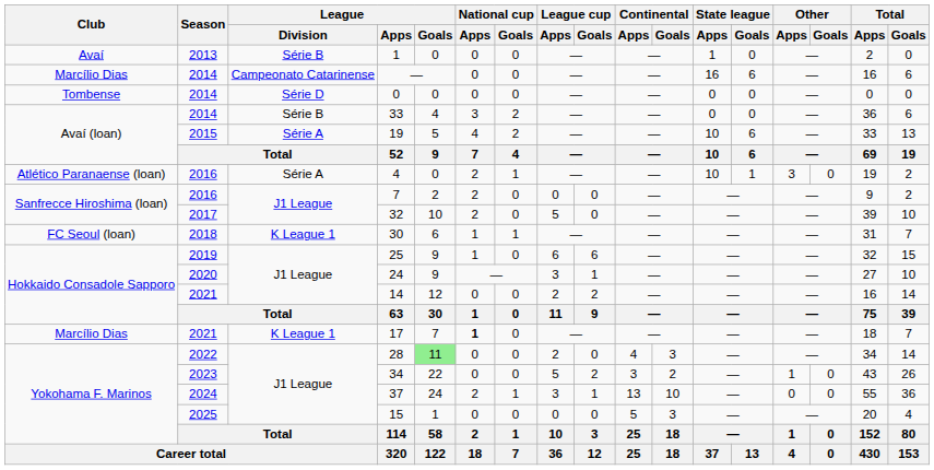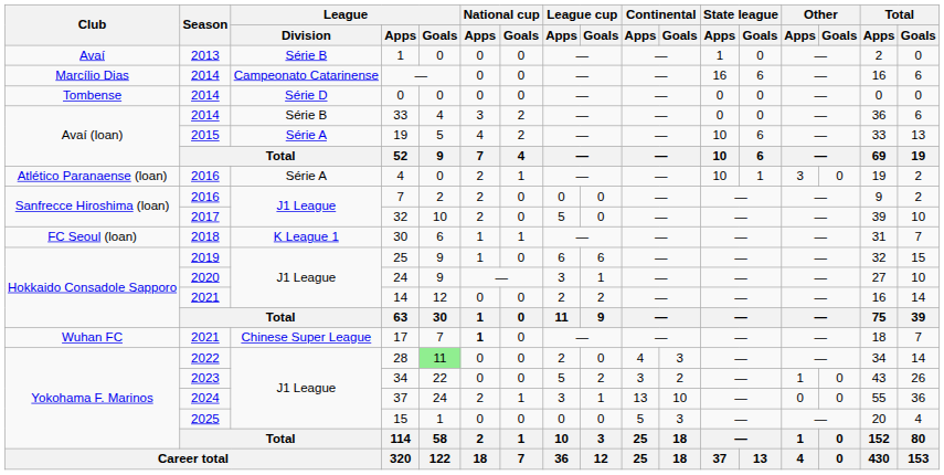 <table class="wikitable" style="text-align:center">
 <tr>
 <th rowspan="2">Club</th>
 <th rowspan="2">Season</th>
 <th colspan="3">League</th>
 <th colspan="2">National cup</th>
 <th colspan="2">League cup</th>
 <th colspan="2">Continental</th>
 <th colspan="2">State league</th>
 <th colspan="2">Other</th>
 <th colspan="2">Total</th>
 </tr>
 <tr>
 <th>Division</th>
 <th>Apps</th>
 <th>Goals</th>
 <th>Apps</th>
 <th>Goals</th>
 <th>Apps</th>
 <th>Goals</th>
 <th>Apps</th>
 <th>Goals</th>
 <th>Apps</th>
 <th>Goals</th>
 <th>Apps</th>
 <th>Goals</th>
 <th>Apps</th>
 <th>Goals</th>
 </tr>
 <tr>
 <td><a href='#'>Avaí</a></td>
 <td><a href='#'>2013</a></td>
 <td><a href='#'>Série B</a></td>
 <td>1</td>
 <td>0</td>
 <td>0</td>
 <td>0</td>
 <td colspan="2">—</td>
 <td colspan="2">—</td>
 <td>1</td>
 <td>0</td>
 <td colspan="2">—</td>
 <td>2</td>
 <td>0</td>
 </tr>
 <tr>
 <td><a href='#'>Marcílio Dias</a></td>
 <td><a href='#'>2014</a></td>
 <td><a href='#'>Campeonato Catarinense</a></td>
 <td colspan="2">—</td>
 <td>0</td>
 <td>0</td>
 <td colspan="2">—</td>
 <td colspan="2">—</td>
 <td>16</td>
 <td>6</td>
 <td colspan="2">—</td>
 <td>16</td>
 <td>6</td>
 </tr>
 <tr>
 <td><a href='#'>Tombense</a></td>
 <td><a href='#'>2014</a></td>
 <td><a href='#'>Série D</a></td>
 <td>0</td>
 <td>0</td>
 <td>0</td>
 <td>0</td>
 <td colspan="2">—</td>
 <td colspan="2">—</td>
 <td>0</td>
 <td>0</td>
 <td colspan="2">—</td>
 <td>0</td>
 <td>0</td>
 </tr>
 <tr>
 <td rowspan="3">Avaí (loan)</td>
 <td><a href='#'>2014</a></td>
 <td>Série B</td>
 <td>33</td>
 <td>4</td>
 <td>3</td>
 <td>2</td>
 <td colspan="2">—</td>
 <td colspan="2">—</td>
 <td>0</td>
 <td>0</td>
 <td colspan="2">—</td>
 <td>36</td>
 <td>6</td>
 </tr>
 <tr>
 <td><a href='#'>2015</a></td>
 <td><a href='#'>Série A</a></td>
 <td>19</td>
 <td>5</td>
 <td>4</td>
 <td>2</td>
 <td colspan="2">—</td>
 <td colspan="2">—</td>
 <td>10</td>
 <td>6</td>
 <td colspan="2">—</td>
 <td>33</td>
 <td>13</td>
 </tr>
 <tr>
 <th colspan="2">Total</th>
 <th>52</th>
 <th>9</th>
 <th>7</th>
 <th>4</th>
 <th colspan="2">—</th>
 <th colspan="2">—</th>
 <th>10</th>
 <th>6</th>
 <th colspan="2">—</th>
 <th>69</th>
 <th>19</th>
 </tr>
 <tr>
 <td><a href='#'>Atlético Paranaense</a> (loan)</td>
 <td><a href='#'>2016</a></td>
 <td>Série A</td>
 <td>4</td>
 <td>0</td>
 <td>2</td>
 <td>1</td>
 <td colspan="2">—</td>
 <td colspan="2">—</td>
 <td>10</td>
 <td>1</td>
 <td>3</td>
 <td>0</td>
 <td>19</td>
 <td>2</td>
 </tr>
 <tr>
 <td rowspan="2"><a href='#'>Sanfrecce Hiroshima</a> (loan)</td>
 <td><a href='#'>2016</a></td>
 <td rowspan=2><a href='#'>J1 League</a></td>
 <td>7</td>
 <td>2</td>
 <td>2</td>
 <td>0</td>
 <td>0</td>
 <td>0</td>
 <td colspan="2">—</td>
 <td colspan="2">—</td>
 <td colspan="2">—</td>
 <td>9</td>
 <td>2</td>
 </tr>
 <tr>
 <td><a href='#'>2017</a></td>
 <td>32</td>
 <td>10</td>
 <td>2</td>
 <td>0</td>
 <td>5</td>
 <td>0</td>
 <td colspan="2">—</td>
 <td colspan="2">—</td>
 <td colspan="2">—</td>
 <td>39</td>
 <td>10</td>
 </tr>
 <tr>
 <td><a href='#'>FC Seoul</a> (loan)</td>
 <td><a href='#'>2018</a></td>
 <td><a href='#'>K League 1</a></td>
 <td>30</td>
 <td>6</td>
 <td>1</td>
 <td>1</td>
 <td colspan="2">—</td>
 <td colspan="2">—</td>
 <td colspan="2">—</td>
 <td colspan="2">—</td>
 <td>31</td>
 <td>7</td>
 </tr>
 <tr>
 <td rowspan="4"><a href='#'>Hokkaido Consadole Sapporo</a></td>
 <td><a href='#'>2019</a></td>
 <td rowspan="3">J1 League</td>
 <td>25</td>
 <td>9</td>
 <td>1</td>
 <td>0</td>
 <td>6</td>
 <td>6</td>
 <td colspan="2">—</td>
 <td colspan="2">—</td>
 <td colspan="2">—</td>
 <td>32</td>
 <td>15</td>
 </tr>
 <tr>
 <td><a href='#'>2020</a></td>
 <td>24</td>
 <td>9</td>
 <td colspan="2">—</td>
 <td>3</td>
 <td>1</td>
 <td colspan="2">—</td>
 <td colspan="2">—</td>
 <td colspan="2">—</td>
 <td>27</td>
 <td>10</td>
 </tr>
 <tr>
 <td><a href='#'>2021</a></td>
 <td>14</td>
 <td>12</td>
 <td>0</td>
 <td>0</td>
 <td>2</td>
 <td>2</td>
 <td colspan="2">—</td>
 <td colspan="2">—</td>
 <td colspan="2">—</td>
 <td>16</td>
 <td>14</td>
 </tr>
 <tr>
 <th colspan="2">Total</th>
 <th>63</th>
 <th>30</th>
 <th>1</th>
 <th>0</th>
 <th>11</th>
 <th>9</th>
 <th colspan="2">—</th>
 <th colspan="2">—</th>
 <th colspan="2">—</th>
 <th>75</th>
 <th>39</th>
 </tr>
 <tr>
-<td><a href='#'>Marcílio Dias</a></td>
+<td><a href='#'>Wuhan FC</a></td>
 <td><a href='#'>2021</a></td>
-<td><a href='#'>K League 1</a></td>
+<td><a href='#'>Chinese Super League</a></td>
 <td>17</td>
 <td>7</td>
 <td><strong>1</strong></td>
 <td>0</td>
 <td colspan="2">—</td>
 <td colspan="2">—</td>
 <td colspan="2">—</td>
 <td colspan="2">—</td>
 <td>18</td>
 <td>7</td>
 </tr>
 <tr>
 <td rowspan="5"><a href='#'>Yokohama F. Marinos</a></td>
 <td><a href='#'>2022</a></td>
 <td rowspan="4">J1 League</td>
 <td>28</td>
 <td style="background: lightgreen;">11</td>
 <td>0</td>
 <td>0</td>
 <td>2</td>
 <td>0</td>
 <td>4</td>
 <td>3</td>
 <td colspan="2">—</td>
 <td colspan="2">—</td>
 <td>34</td>
 <td>14</td>
 </tr>
 <tr>
 <td><a href='#'>2023</a></td>
 <td>34</td>
 <td>22</td>
 <td>0</td>
 <td>0</td>
 <td>5</td>
 <td>2</td>
 <td>3</td>
 <td>2</td>
 <td colspan="2">—</td>
 <td>1</td>
 <td>0</td>
 <td>43</td>
 <td>26</td>
 </tr>
 <tr>
 <td><a href='#'>2024</a></td>
 <td>37</td>
 <td>24</td>
 <td>2</td>
 <td>1</td>
 <td>3</td>
 <td>1</td>
 <td>13</td>
 <td>10</td>
 <td colspan="2">—</td>
 <td>0</td>
 <td>0</td>
 <td>55</td>
 <td>36</td>
 </tr>
 <tr>
 <td><a href='#'>2025</a></td>
 <td>15</td>
 <td>1</td>
 <td>0</td>
 <td>0</td>
 <td>0</td>
 <td>0</td>
 <td>5</td>
 <td>3</td>
 <td colspan="2">—</td>
 <td colspan="2">—</td>
 <td>20</td>
 <td>4</td>
 </tr>
 <tr>
 <th colspan="2">Total</th>
 <th>114</th>
 <th>58</th>
 <th>2</th>
 <th>1</th>
 <th>10</th>
 <th>3</th>
 <th>25</th>
 <th>18</th>
 <th colspan="2">—</th>
 <th>1</th>
 <th>0</th>
 <th>152</th>
 <th>80</th>
 </tr>
 <tr>
 <th colspan="3">Career total</th>
 <th>320</th>
 <th>122</th>
 <th>18</th>
 <th>7</th>
 <th>36</th>
 <th>12</th>
 <th>25</th>
 <th>18</th>
 <th>37</th>
 <th>13</th>
 <th>4</th>
 <th>0</th>
 <th>430</th>
 <th>153</th>
 </tr>
 </table>
